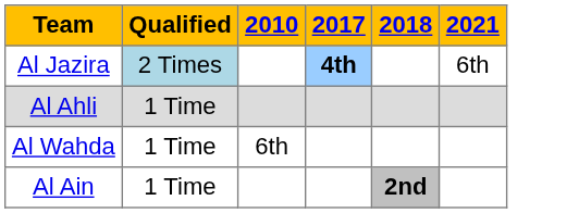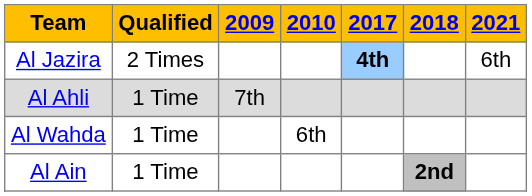 <table border="1" cellpadding="4" cellspacing="0" style="text-align:center; border-collapse:collapse">
 <tr style="background:#FFBF00;">
 <th>Team</th>
 <th>Qualified</th>
+<th><a href='#'>2009</a></th>
 <th><a href='#'>2010</a></th>
 <th><a href='#'>2017</a></th>
 <th><a href='#'>2018</a></th>
 <th><a href='#'>2021</a></th>
 </tr>
 <tr>
 <td><a href='#'>Al Jazira</a></td>
-<td style="background: lightblue;">2 Times</td>
+<td>2 Times</td>
+<td></td>
 <td></td>
 <td style="background-color:#9acdff;"><strong>4th</strong></td>
 <td></td>
 <td>6th</td>
 </tr>
 <tr style="" bgcolor=#DCDCDC>
 <td><a href='#'>Al Ahli</a></td>
 <td>1 Time</td>
+<td>7th</td>
 <td></td>
 <td></td>
 <td></td>
 <td></td>
 </tr>
 <tr>
 <td><a href='#'>Al Wahda</a></td>
 <td>1 Time</td>
+<td></td>
 <td>6th</td>
 <td></td>
 <td></td>
 <td></td>
 </tr>
 <tr>
 <td><a href='#'>Al Ain</a></td>
 <td>1 Time</td>
 <td></td>
 <td></td>
+<td></td>
 <td style="background-color:silver;"><strong>2nd</strong></td>
 <td></td>
 </tr>
 </table>
